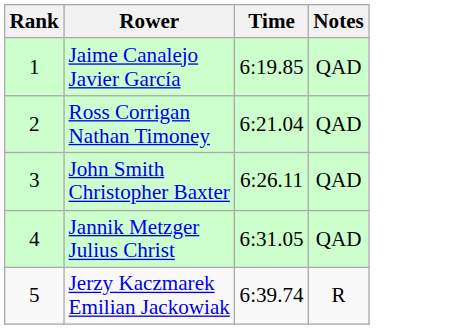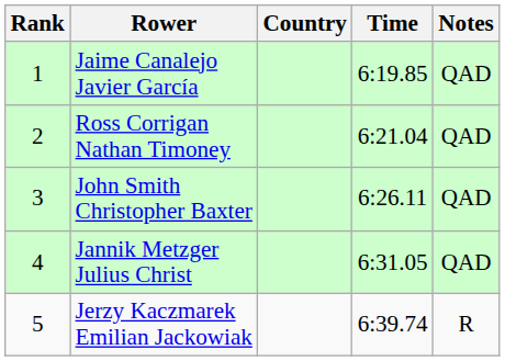 <table class="wikitable" style="text-align:center">
 <tr>
 <th>Rank</th>
 <th>Rower</th>
+<th>Country</th>
 <th>Time</th>
 <th>Notes</th>
 </tr>
 <tr bgcolor=ccffcc>
 <td>1</td>
 <td align="left"><a href='#'>Jaime Canalejo</a><br><a href='#'>Javier García</a></td>
+<td align="left"></td>
 <td>6:19.85</td>
 <td>QAD</td>
 </tr>
 <tr bgcolor=ccffcc>
 <td>2</td>
 <td align="left"><a href='#'>Ross Corrigan</a><br><a href='#'>Nathan Timoney</a></td>
+<td align="left"></td>
 <td>6:21.04</td>
 <td>QAD</td>
 </tr>
 <tr bgcolor=ccffcc>
 <td>3</td>
 <td align="left"><a href='#'>John Smith</a><br><a href='#'>Christopher Baxter</a></td>
+<td align="left"></td>
 <td>6:26.11</td>
 <td>QAD</td>
 </tr>
 <tr bgcolor=ccffcc>
 <td>4</td>
 <td align="left"><a href='#'>Jannik Metzger</a><br><a href='#'>Julius Christ</a></td>
+<td align="left"></td>
 <td>6:31.05</td>
 <td>QAD</td>
 </tr>
 <tr>
 <td>5</td>
 <td align="left"><a href='#'>Jerzy Kaczmarek</a><br><a href='#'>Emilian Jackowiak</a></td>
+<td align="left"></td>
 <td>6:39.74</td>
 <td>R</td>
 </tr>
 </table>
